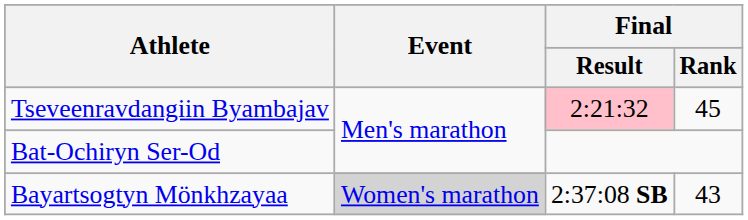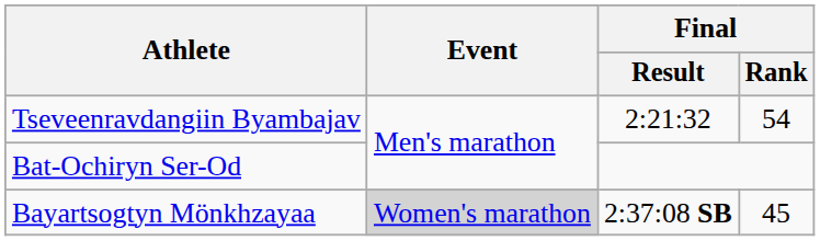 <table class="wikitable" style="font-size:90%">
 <tr>
 <th rowspan="2">Athlete</th>
 <th rowspan="2">Event</th>
 <th colspan="2">Final</th>
 </tr>
 <tr style="font-size:95%">
 <th>Result</th>
 <th>Rank</th>
 </tr>
 <tr align=center>
 <td align=left><a href='#'>Tseveenravdangiin Byambajav</a></td>
 <td align=left rowspan="2"><a href='#'>Men's marathon</a></td>
-<td style="background: pink;">2:21:32</td>
-<td>45</td>
+<td>2:21:32</td>
+<td>54</td>
 </tr>
 <tr align=center>
 <td align=left><a href='#'>Bat-Ochiryn Ser-Od</a></td>
 <td colspan=2></td>
 </tr>
 <tr align=center>
 <td align=left><a href='#'>Bayartsogtyn Mönkhzayaa</a></td>
 <td align=left style="background: lightgrey;"><a href='#'>Women's marathon</a></td>
 <td>2:37:08 <strong>SB</strong></td>
-<td>43</td>
+<td>45</td>
 </tr>
 </table>
